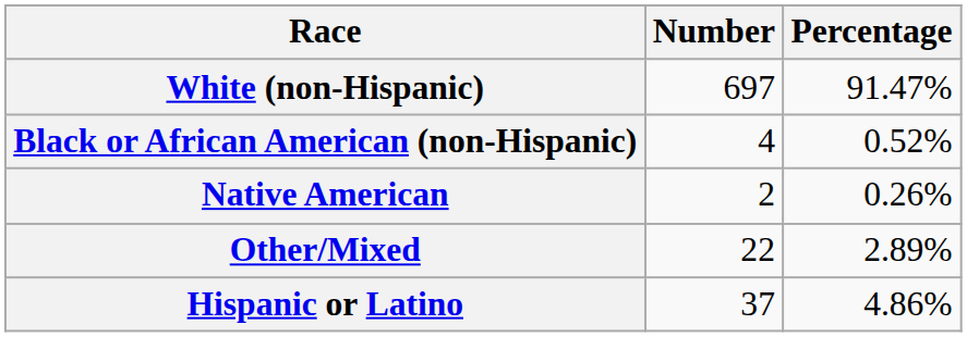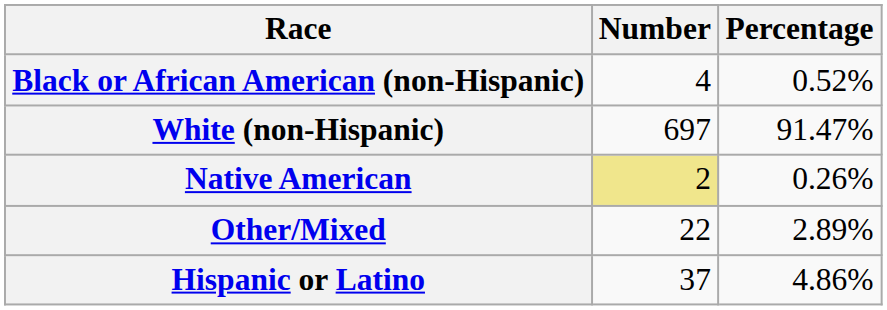 <table class="wikitable" style="text-align:right">
 <tr>
 <th scope="col">Race</th>
 <th scope="col">Number</th>
 <th scope="col">Percentage</th>
 </tr>
 <tr>
+<th scope="row"><a href='#'>Black or African American</a> (non-Hispanic)</th>
+<td>4</td>
+<td>0.52%</td>
+</tr>
+<tr>
 <th scope="row"><a href='#'>White</a> (non-Hispanic)</th>
 <td>697</td>
 <td>91.47%</td>
 </tr>
 <tr>
-<th scope="row"><a href='#'>Black or African American</a> (non-Hispanic)</th>
-<td>4</td>
-<td>0.52%</td>
-</tr>
-<tr>
 <th scope="row"><a href='#'>Native American</a></th>
-<td>2</td>
+<td style="background: khaki;">2</td>
 <td>0.26%</td>
 </tr>
 <tr>
 <th scope="row"><a href='#'>Other/Mixed</a></th>
 <td>22</td>
 <td>2.89%</td>
 </tr>
 <tr>
 <th scope="row"><a href='#'>Hispanic</a> or <a href='#'>Latino</a></th>
 <td>37</td>
 <td>4.86%</td>
 </tr>
 </table>
